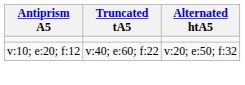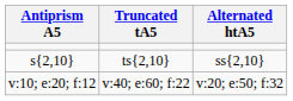 <table class=wikitable>
 <tr>
 <th><a href='#'>Antiprism</a><br>A5</th>
 <th><a href='#'>Truncated</a><br>tA5</th>
 <th><a href='#'>Alternated</a><br>htA5</th>
 </tr>
 <tr align=center>
 <td></td>
 <td></td>
 <td></td>
 </tr>
 <tr align=center>
+<td>s{2,10}</td>
+<td>ts{2,10}</td>
+<td>ss{2,10}</td>
+</tr>
+<tr align=center>
 <td>v:10; e:20; f:12</td>
 <td>v:40; e:60; f:22</td>
 <td>v:20; e:50; f:32</td>
 </tr>
 </table>
